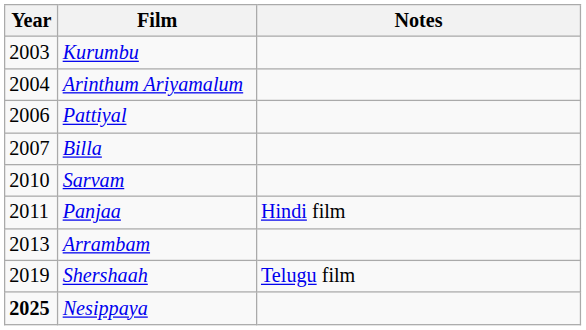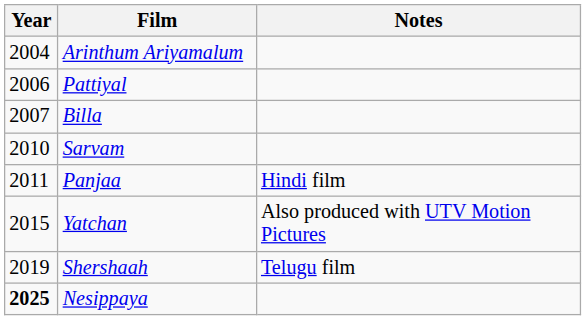 <table class="wikitable sortable">
 <tr>
 <th rowspan="2" style="width:35px;">Year</th>
 <th rowspan="2" style="width:150px;">Film</th>
 <th rowspan="2" style="text-align:center; width:250px;" class="unsortable">Notes</th>
 </tr>
 <tr>
-</tr>
-<tr>
-<td>2003</td>
-<td><em><a href='#'>Kurumbu</a></em></td>
-<td></td>
 </tr>
 <tr>
 <td>2004</td>
 <td><em><a href='#'>Arinthum Ariyamalum</a></em></td>
 <td></td>
 </tr>
 <tr>
 <td>2006</td>
 <td><em><a href='#'>Pattiyal</a></em></td>
 <td></td>
 </tr>
 <tr>
 <td>2007</td>
 <td><em><a href='#'>Billa</a></em></td>
 <td></td>
 </tr>
 <tr>
 <td>2010</td>
 <td><em><a href='#'>Sarvam</a></em></td>
 <td></td>
 </tr>
 <tr>
 <td>2011</td>
 <td><em><a href='#'>Panjaa</a></em></td>
 <td><a href='#'>Hindi</a> film</td>
 </tr>
 <tr>
-<td>2013</td>
-<td><em><a href='#'>Arrambam</a></em></td>
-<td></td>
+<td>2015</td>
+<td><em><a href='#'>Yatchan</a></em></td>
+<td>Also produced with <a href='#'>UTV Motion Pictures</a></td>
 </tr>
 <tr>
 <td>2019</td>
 <td><em><a href='#'>Shershaah</a></em></td>
 <td><a href='#'>Telugu</a> film</td>
 </tr>
 <tr>
 <td><strong>2025</strong></td>
 <td><em><a href='#'>Nesippaya</a></em></td>
 <td></td>
 </tr>
 </table>
